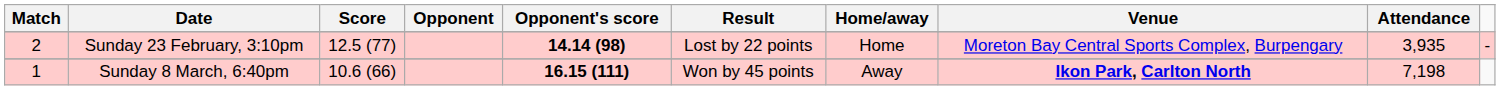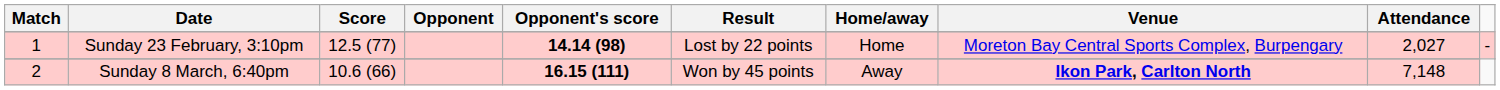 <table class="wikitable" style="font-size:90%; text-align:center; width: 100%; margin-left: auto; margin-right: auto;">
 <tr>
 <th>Match</th>
 <th>Date</th>
 <th>Score</th>
 <th>Opponent</th>
 <th>Opponent's score</th>
 <th>Result</th>
 <th>Home/away</th>
 <th>Venue</th>
 <th>Attendance</th>
 </tr>
 <tr style="text-align:center;">
 </tr>
 <tr style="background:#fcc;">
-<td>2</td>
+<td>1</td>
 <td>Sunday 23 February, 3:10pm</td>
 <td>12.5 (77)</td>
 <td></td>
 <td><strong>14.14 (98)</strong></td>
 <td>Lost by 22 points</td>
 <td>Home</td>
 <td><a href='#'>Moreton Bay Central Sports Complex</a>, <a href='#'>Burpengary</a></td>
-<td>3,935</td>
+<td>2,027</td>
 <td>-</td>
 </tr>
 <tr style="text-align:center;">
 </tr>
 <tr style="background:#fcc;">
-<td>1</td>
+<td>2</td>
 <td>Sunday 8 March, 6:40pm</td>
 <td>10.6 (66)</td>
 <td></td>
 <td><strong>16.15 (111)</strong></td>
 <td>Won by 45 points</td>
 <td>Away</td>
 <td><strong><a href='#'>Ikon Park</a>, <a href='#'>Carlton North</a></strong></td>
-<td>7,198</td>
+<td>7,148</td>
 </tr>
 </table>
